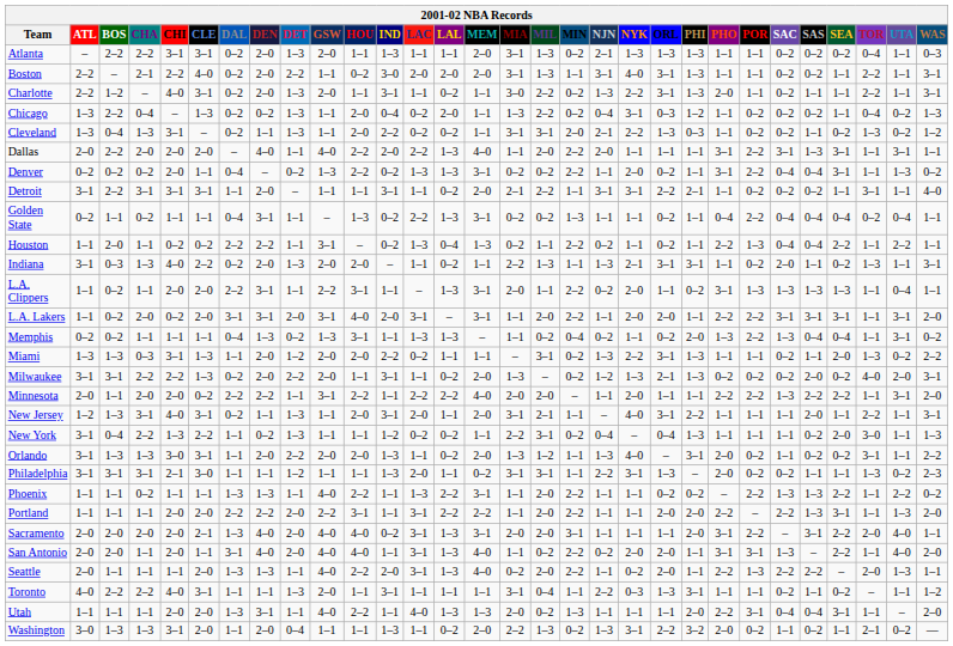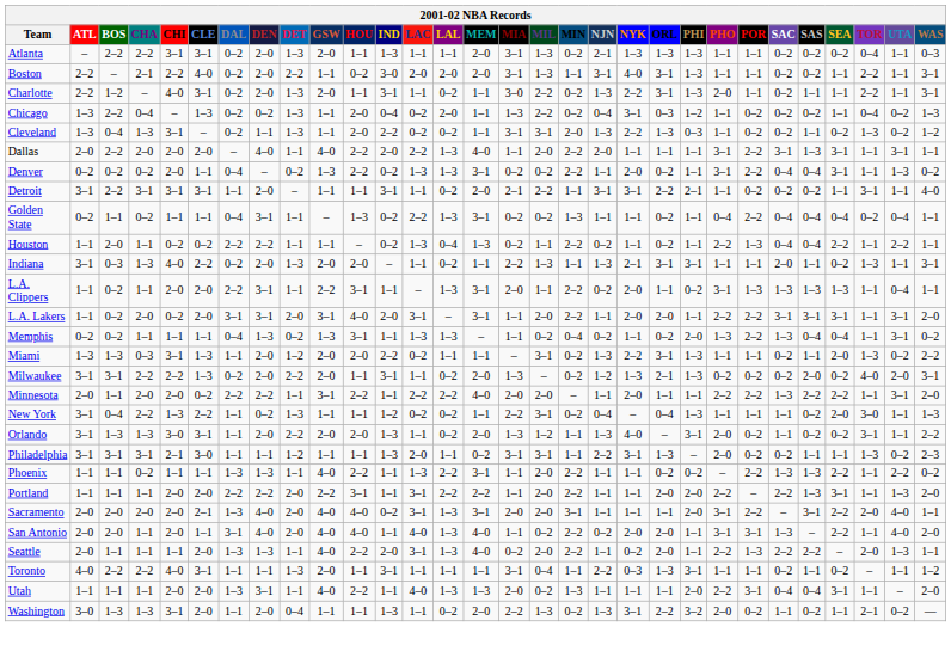 <table class="wikitable" style="font-size:90%; text-align:center;">
 <tr>
 <th colspan=30>2001-02 NBA Records</th>
 </tr>
 <tr>
 <th width=100>Team</th>
 <th style="background:#FF0000;color:#FFFFFF;width=35">ATL</th>
 <th style="background:#006400;color:#FFFFFF;width=35">BOS</th>
 <th style="background:#008080;color:#800080;width=35">CHA</th>
 <th style="background:#FF0000;color:#000000;width=35">CHI</th>
 <th style="background:#000000;color:#5787DC;width=35">CLE</th>
 <th style="background:#0055BA;color:#898D8F;width=35">DAL</th>
 <th style="background:#141A44;color:#BC2224;width=35">DEN</th>
 <th style="background:#006BB7;color:#ED164B;width=35">DET</th>
 <th style="background:#072E63;color:#DC5A34;width=35">GSW</th>
 <th style="background:#002366;color:#FF0000;width=35">HOU</th>
 <th style="background:#000080;color:#FFD700;width=35">IND</th>
 <th style="background:#F9160D;color:#1A2E8B;width=35">LAC</th>
 <th style="background:#800080;color:#FFD700;width=35">LAL</th>
 <th style="background:#000000;color:#0CB2AC;width=35">MEM</th>
 <th style="background:#000000;color:#8B0000;width=35">MIA</th>
 <th style="background:#00471B;color:#5C378A;width=35">MIL</th>
 <th style="background:#044D80;color:#000000;width=35">MIN</th>
 <th style="background:#12305B;color:#C4CED4;width=35">NJN</th>
 <th style="background:#0000FF;color:#FF8C00;width=35">NYK</th>
 <th style="background:#0000FF;color:#000000;width=35">ORL</th>
 <th style="background:#000000;color:#BB9754;width=35">PHI</th>
 <th style="background:#800080;color:#FF4500;width=35">PHO</th>
 <th style="background:#000000;color:#FF0000;width=35">POR</th>
 <th style="background:#6846A8;color:#FFFFFF;width=35">SAC</th>
 <th style="background:#000000;color:#C0C0C0;width=35">SAS</th>
 <th style="background:#005831;color:#FFC322;width=35">SEA</th>
 <th style="background:#7436BF;color:#BE0F34;width=35">TOR</th>
 <th style="background:#644A9C;color:#149BC7;width=35">UTA</th>
 <th style="background:#044D7D;color:#BC7A44;width=35">WAS</th>
 </tr>
 <tr>
 <td style="text-align:left;"><a href='#'>Atlanta</a></td>
 <td>–</td>
 <td>2–2</td>
 <td>2–2</td>
 <td>3–1</td>
 <td>3–1</td>
 <td>0–2</td>
 <td>2–0</td>
 <td>1–3</td>
 <td>2–0</td>
 <td>1–1</td>
 <td>1–3</td>
 <td>1–1</td>
 <td>1–1</td>
 <td>2–0</td>
 <td>3–1</td>
 <td>1–3</td>
 <td>0–2</td>
 <td>2–1</td>
 <td>1–3</td>
 <td>1–3</td>
 <td>1–3</td>
 <td>1–1</td>
 <td>1–1</td>
 <td>0–2</td>
 <td>0–2</td>
 <td>0–2</td>
 <td>0–4</td>
 <td>1–1</td>
 <td>0–3</td>
 </tr>
 <tr>
 <td style="text-align:left;"><a href='#'>Boston</a></td>
 <td>2–2</td>
 <td>–</td>
 <td>2–1</td>
 <td>2–2</td>
 <td>4–0</td>
 <td>0–2</td>
 <td>2–0</td>
 <td>2–2</td>
 <td>1–1</td>
 <td>0–2</td>
 <td>3–0</td>
 <td>2–0</td>
 <td>2–0</td>
 <td>2–0</td>
 <td>3–1</td>
 <td>1–3</td>
 <td>1–1</td>
 <td>3–1</td>
 <td>4–0</td>
 <td>3–1</td>
 <td>1–3</td>
 <td>1–1</td>
 <td>1–1</td>
 <td>0–2</td>
 <td>0–2</td>
 <td>1–1</td>
 <td>2–2</td>
 <td>1–1</td>
 <td>3–1</td>
 </tr>
 <tr>
 <td style="text-align:left;"><a href='#'>Charlotte</a></td>
 <td>2–2</td>
 <td>1–2</td>
 <td>–</td>
 <td>4–0</td>
 <td>3–1</td>
 <td>0–2</td>
 <td>2–0</td>
 <td>1–3</td>
 <td>2–0</td>
 <td>1–1</td>
 <td>3–1</td>
 <td>1–1</td>
 <td>0–2</td>
 <td>1–1</td>
 <td>3–0</td>
 <td>2–2</td>
 <td>0–2</td>
 <td>1–3</td>
 <td>2–2</td>
 <td>3–1</td>
 <td>1–3</td>
 <td>2–0</td>
 <td>1–1</td>
 <td>0–2</td>
 <td>1–1</td>
 <td>1–1</td>
 <td>2–2</td>
 <td>1–1</td>
 <td>3–1</td>
 </tr>
 <tr>
 <td style="text-align:left;"><a href='#'>Chicago</a></td>
 <td>1–3</td>
 <td>2–2</td>
 <td>0–4</td>
 <td>–</td>
 <td>1–3</td>
 <td>0–2</td>
 <td>0–2</td>
 <td>1–3</td>
 <td>1–1</td>
 <td>2–0</td>
 <td>0–4</td>
 <td>0–2</td>
 <td>2–0</td>
 <td>1–1</td>
 <td>1–3</td>
 <td>2–2</td>
 <td>0–2</td>
 <td>0–4</td>
 <td>3–1</td>
 <td>0–3</td>
 <td>1–2</td>
 <td>1–1</td>
 <td>0–2</td>
 <td>0–2</td>
 <td>0–2</td>
 <td>1–1</td>
 <td>0–4</td>
 <td>0–2</td>
 <td>1–3</td>
 </tr>
 <tr>
 <td style="text-align:left;"><a href='#'>Cleveland</a></td>
 <td>1–3</td>
 <td>0–4</td>
 <td>1–3</td>
 <td>3–1</td>
 <td>–</td>
 <td>0–2</td>
 <td>1–1</td>
 <td>1–3</td>
 <td>1–1</td>
 <td>2–0</td>
 <td>2–2</td>
 <td>0–2</td>
 <td>0–2</td>
 <td>1–1</td>
 <td>3–1</td>
 <td>3–1</td>
 <td>2–0</td>
-<td>2–1</td>
+<td>1–3</td>
 <td>2–2</td>
 <td>1–3</td>
 <td>0–3</td>
 <td>1–1</td>
 <td>0–2</td>
 <td>0–2</td>
 <td>1–1</td>
 <td>0–2</td>
 <td>1–3</td>
 <td>0–2</td>
 <td>1–2</td>
 </tr>
 <tr>
 <td style="text-align:left;">Dallas</td>
 <td>2–0</td>
 <td>2–2</td>
 <td>2–0</td>
 <td>2–0</td>
 <td>2–0</td>
 <td>–</td>
 <td>4–0</td>
 <td>1–1</td>
 <td>4–0</td>
 <td>2–2</td>
 <td>2–0</td>
 <td>2–2</td>
 <td>1–3</td>
 <td>4–0</td>
 <td>1–1</td>
 <td>2–0</td>
 <td>2–2</td>
 <td>2–0</td>
 <td>1–1</td>
 <td>1–1</td>
 <td>1–1</td>
 <td>3–1</td>
 <td>2–2</td>
 <td>3–1</td>
 <td>1–3</td>
 <td>3–1</td>
 <td>1–1</td>
 <td>3–1</td>
 <td>1–1</td>
 </tr>
 <tr>
 <td style="text-align:left;"><a href='#'>Denver</a></td>
 <td>0–2</td>
 <td>0–2</td>
 <td>0–2</td>
 <td>2–0</td>
 <td>1–1</td>
 <td>0–4</td>
 <td>–</td>
 <td>0–2</td>
 <td>1–3</td>
 <td>2–2</td>
 <td>0–2</td>
 <td>1–3</td>
 <td>1–3</td>
 <td>3–1</td>
 <td>0–2</td>
 <td>0–2</td>
 <td>2–2</td>
 <td>1–1</td>
 <td>2–0</td>
 <td>0–2</td>
 <td>1–1</td>
 <td>3–1</td>
 <td>2–2</td>
 <td>0–4</td>
 <td>0–4</td>
 <td>3–1</td>
 <td>1–1</td>
 <td>1–3</td>
 <td>0–2</td>
 </tr>
 <tr>
 <td style="text-align:left;"><a href='#'>Detroit</a></td>
 <td>3–1</td>
 <td>2–2</td>
 <td>3–1</td>
 <td>3–1</td>
 <td>3–1</td>
 <td>1–1</td>
 <td>2–0</td>
 <td>–</td>
 <td>1–1</td>
 <td>1–1</td>
 <td>3–1</td>
 <td>1–1</td>
 <td>0–2</td>
 <td>2–0</td>
 <td>2–1</td>
 <td>2–2</td>
 <td>1–1</td>
 <td>3–1</td>
 <td>3–1</td>
 <td>2–2</td>
 <td>2–1</td>
 <td>1–1</td>
 <td>0–2</td>
 <td>0–2</td>
 <td>0–2</td>
 <td>1–1</td>
 <td>3–1</td>
 <td>1–1</td>
 <td>4–0</td>
 </tr>
 <tr>
 <td style="text-align:left;"><a href='#'>Golden State</a></td>
 <td>0–2</td>
 <td>1–1</td>
 <td>0–2</td>
 <td>1–1</td>
 <td>1–1</td>
 <td>0–4</td>
 <td>3–1</td>
 <td>1–1</td>
 <td>–</td>
 <td>1–3</td>
 <td>0–2</td>
 <td>2–2</td>
 <td>1–3</td>
 <td>3–1</td>
 <td>0–2</td>
 <td>0–2</td>
 <td>1–3</td>
 <td>1–1</td>
 <td>1–1</td>
 <td>0–2</td>
 <td>1–1</td>
 <td>0–4</td>
 <td>2–2</td>
 <td>0–4</td>
 <td>0–4</td>
 <td>0–4</td>
 <td>0–2</td>
 <td>0–4</td>
 <td>1–1</td>
 </tr>
 <tr>
 <td style="text-align:left;"><a href='#'>Houston</a></td>
 <td>1–1</td>
 <td>2–0</td>
 <td>1–1</td>
 <td>0–2</td>
 <td>0–2</td>
 <td>2–2</td>
 <td>2–2</td>
 <td>1–1</td>
-<td>3–1</td>
+<td>1–1</td>
 <td>–</td>
 <td>0–2</td>
 <td>1–3</td>
 <td>0–4</td>
 <td>1–3</td>
 <td>0–2</td>
 <td>1–1</td>
 <td>2–2</td>
 <td>0–2</td>
 <td>1–1</td>
 <td>0–2</td>
 <td>1–1</td>
 <td>2–2</td>
 <td>1–3</td>
 <td>0–4</td>
 <td>0–4</td>
 <td>2–2</td>
 <td>1–1</td>
 <td>2–2</td>
 <td>1–1</td>
 </tr>
 <tr>
 <td style="text-align:left;"><a href='#'>Indiana</a></td>
 <td>3–1</td>
 <td>0–3</td>
 <td>1–3</td>
 <td>4–0</td>
 <td>2–2</td>
 <td>0–2</td>
 <td>2–0</td>
 <td>1–3</td>
 <td>2–0</td>
 <td>2–0</td>
 <td>–</td>
 <td>1–1</td>
 <td>0–2</td>
 <td>1–1</td>
 <td>2–2</td>
 <td>1–3</td>
 <td>1–1</td>
 <td>1–3</td>
 <td>2–1</td>
 <td>3–1</td>
 <td>3–1</td>
 <td>1–1</td>
-<td>0–2</td>
+<td>1–1</td>
 <td>2–0</td>
 <td>1–1</td>
 <td>0–2</td>
 <td>1–3</td>
 <td>1–1</td>
 <td>3–1</td>
 </tr>
 <tr>
 <td style="text-align:left;"><a href='#'>L.A. Clippers</a></td>
 <td>1–1</td>
 <td>0–2</td>
 <td>1–1</td>
 <td>2–0</td>
 <td>2–0</td>
 <td>2–2</td>
 <td>3–1</td>
 <td>1–1</td>
 <td>2–2</td>
 <td>3–1</td>
 <td>1–1</td>
 <td>–</td>
 <td>1–3</td>
 <td>3–1</td>
 <td>2–0</td>
 <td>1–1</td>
 <td>2–2</td>
 <td>0–2</td>
 <td>2–0</td>
 <td>1–1</td>
 <td>0–2</td>
 <td>3–1</td>
 <td>1–3</td>
 <td>1–3</td>
 <td>1–3</td>
 <td>1–3</td>
 <td>1–1</td>
 <td>0–4</td>
 <td>1–1</td>
 </tr>
 <tr>
 <td style="text-align:left;"><a href='#'>L.A. Lakers</a></td>
 <td>1–1</td>
 <td>0–2</td>
 <td>2–0</td>
 <td>0–2</td>
 <td>2–0</td>
 <td>3–1</td>
 <td>3–1</td>
 <td>2–0</td>
 <td>3–1</td>
 <td>4–0</td>
 <td>2–0</td>
 <td>3–1</td>
 <td>–</td>
 <td>3–1</td>
 <td>1–1</td>
 <td>2–0</td>
 <td>2–2</td>
 <td>1–1</td>
 <td>2–0</td>
 <td>2–0</td>
 <td>1–1</td>
 <td>2–2</td>
 <td>2–2</td>
 <td>3–1</td>
 <td>3–1</td>
 <td>3–1</td>
 <td>1–1</td>
 <td>3–1</td>
 <td>2–0</td>
 </tr>
 <tr>
 <td style="text-align:left;"><a href='#'>Memphis</a></td>
 <td>0–2</td>
 <td>0–2</td>
 <td>1–1</td>
 <td>1–1</td>
 <td>1–1</td>
 <td>0–4</td>
 <td>1–3</td>
 <td>0–2</td>
 <td>1–3</td>
 <td>3–1</td>
 <td>1–1</td>
 <td>1–3</td>
 <td>1–3</td>
 <td>–</td>
 <td>1–1</td>
 <td>0–2</td>
 <td>0–4</td>
 <td>0–2</td>
 <td>1–1</td>
 <td>0–2</td>
 <td>2–0</td>
 <td>1–3</td>
 <td>2–2</td>
 <td>1–3</td>
 <td>0–4</td>
 <td>0–4</td>
 <td>1–1</td>
 <td>3–1</td>
 <td>0–2</td>
 </tr>
 <tr>
 <td style="text-align:left;"><a href='#'>Miami</a></td>
 <td>1–3</td>
 <td>1–3</td>
 <td>0–3</td>
 <td>3–1</td>
 <td>1–3</td>
 <td>1–1</td>
 <td>2–0</td>
 <td>1–2</td>
 <td>2–0</td>
 <td>2–0</td>
 <td>2–2</td>
 <td>0–2</td>
 <td>1–1</td>
 <td>1–1</td>
 <td>–</td>
 <td>3–1</td>
 <td>0–2</td>
 <td>1–3</td>
 <td>2–2</td>
 <td>3–1</td>
 <td>1–3</td>
 <td>1–1</td>
 <td>1–1</td>
 <td>0–2</td>
 <td>1–1</td>
 <td>2–0</td>
 <td>1–3</td>
 <td>0–2</td>
 <td>2–2</td>
 </tr>
 <tr>
 <td style="text-align:left;"><a href='#'>Milwaukee</a></td>
 <td>3–1</td>
 <td>3–1</td>
 <td>2–2</td>
 <td>2–2</td>
 <td>1–3</td>
 <td>0–2</td>
 <td>2–0</td>
 <td>2–2</td>
 <td>2–0</td>
 <td>1–1</td>
 <td>3–1</td>
 <td>1–1</td>
 <td>0–2</td>
 <td>2–0</td>
 <td>1–3</td>
 <td>–</td>
 <td>0–2</td>
 <td>1–2</td>
 <td>1–3</td>
 <td>2–1</td>
 <td>1–3</td>
 <td>0–2</td>
 <td>0–2</td>
 <td>0–2</td>
 <td>2–0</td>
 <td>0–2</td>
 <td>4–0</td>
 <td>2–0</td>
 <td>3–1</td>
 </tr>
 <tr>
 <td style="text-align:left;"><a href='#'>Minnesota</a></td>
 <td>2–0</td>
 <td>1–1</td>
 <td>2–0</td>
 <td>2–0</td>
 <td>0–2</td>
 <td>2–2</td>
 <td>2–2</td>
 <td>1–1</td>
 <td>3–1</td>
 <td>2–2</td>
 <td>1–1</td>
 <td>2–2</td>
 <td>2–2</td>
 <td>4–0</td>
 <td>2–0</td>
 <td>2–0</td>
 <td>–</td>
 <td>1–1</td>
 <td>2–0</td>
 <td>1–1</td>
 <td>1–1</td>
 <td>2–2</td>
 <td>2–2</td>
 <td>1–3</td>
 <td>2–2</td>
 <td>2–2</td>
 <td>1–1</td>
 <td>3–1</td>
 <td>2–0</td>
-</tr>
-<tr>
-<td style="text-align:left;"><a href='#'>New Jersey</a></td>
-<td>1–2</td>
-<td>1–3</td>
-<td>3–1</td>
-<td>4–0</td>
-<td>3–1</td>
-<td>0–2</td>
-<td>1–1</td>
-<td>1–3</td>
-<td>1–1</td>
-<td>2–0</td>
-<td>3–1</td>
-<td>2–0</td>
-<td>1–1</td>
-<td>2–0</td>
-<td>3–1</td>
-<td>2–1</td>
-<td>1–1</td>
-<td>–</td>
-<td>4–0</td>
-<td>3–1</td>
-<td>2–2</td>
-<td>1–1</td>
-<td>1–1</td>
-<td>1–1</td>
-<td>2–0</td>
-<td>1–1</td>
-<td>2–2</td>
-<td>1–1</td>
-<td>3–1</td>
 </tr>
 <tr>
 <td style="text-align:left;"><a href='#'>New York</a></td>
 <td>3–1</td>
 <td>0–4</td>
 <td>2–2</td>
 <td>1–3</td>
 <td>2–2</td>
 <td>1–1</td>
 <td>0–2</td>
 <td>1–3</td>
 <td>1–1</td>
 <td>1–1</td>
 <td>1–2</td>
 <td>0–2</td>
 <td>0–2</td>
 <td>1–1</td>
 <td>2–2</td>
 <td>3–1</td>
 <td>0–2</td>
 <td>0–4</td>
 <td>–</td>
 <td>0–4</td>
 <td>1–3</td>
 <td>1–1</td>
 <td>1–1</td>
 <td>1–1</td>
 <td>0–2</td>
 <td>2–0</td>
 <td>3–0</td>
 <td>1–1</td>
 <td>1–3</td>
 </tr>
 <tr>
 <td style="text-align:left;"><a href='#'>Orlando</a></td>
 <td>3–1</td>
 <td>1–3</td>
 <td>1–3</td>
 <td>3–0</td>
 <td>3–1</td>
 <td>1–1</td>
 <td>2–0</td>
 <td>2–2</td>
 <td>2–0</td>
 <td>2–0</td>
 <td>1–3</td>
 <td>1–1</td>
 <td>0–2</td>
 <td>2–0</td>
 <td>1–3</td>
 <td>1–2</td>
 <td>1–1</td>
 <td>1–3</td>
 <td>4–0</td>
 <td>–</td>
 <td>3–1</td>
 <td>2–0</td>
 <td>0–2</td>
 <td>1–1</td>
 <td>0–2</td>
 <td>0–2</td>
 <td>3–1</td>
 <td>1–1</td>
 <td>2–2</td>
 </tr>
 <tr>
 <td style="text-align:left;"><a href='#'>Philadelphia</a></td>
 <td>3–1</td>
 <td>3–1</td>
 <td>3–1</td>
 <td>2–1</td>
 <td>3–0</td>
 <td>1–1</td>
 <td>1–1</td>
 <td>1–2</td>
 <td>1–1</td>
 <td>1–1</td>
 <td>1–3</td>
 <td>2–0</td>
 <td>1–1</td>
 <td>0–2</td>
 <td>3–1</td>
 <td>3–1</td>
 <td>1–1</td>
 <td>2–2</td>
 <td>3–1</td>
 <td>1–3</td>
 <td>–</td>
 <td>2–0</td>
 <td>0–2</td>
 <td>0–2</td>
 <td>1–1</td>
 <td>1–1</td>
 <td>1–3</td>
 <td>0–2</td>
 <td>2–3</td>
 </tr>
 <tr>
 <td style="text-align:left;"><a href='#'>Phoenix</a></td>
 <td>1–1</td>
 <td>1–1</td>
 <td>0–2</td>
 <td>1–1</td>
 <td>1–1</td>
 <td>1–3</td>
 <td>1–3</td>
 <td>1–1</td>
 <td>4–0</td>
 <td>2–2</td>
 <td>1–1</td>
 <td>1–3</td>
 <td>2–2</td>
 <td>3–1</td>
 <td>1–1</td>
 <td>2–0</td>
 <td>2–2</td>
 <td>1–1</td>
 <td>1–1</td>
 <td>0–2</td>
 <td>0–2</td>
 <td>–</td>
 <td>2–2</td>
 <td>1–3</td>
 <td>1–3</td>
 <td>2–2</td>
 <td>1–1</td>
 <td>2–2</td>
 <td>0–2</td>
 </tr>
 <tr>
 <td style="text-align:left;"><a href='#'>Portland</a></td>
 <td>1–1</td>
 <td>1–1</td>
 <td>1–1</td>
 <td>2–0</td>
 <td>2–0</td>
 <td>2–2</td>
 <td>2–2</td>
 <td>2–0</td>
 <td>2–2</td>
 <td>3–1</td>
 <td>1–1</td>
 <td>3–1</td>
 <td>2–2</td>
 <td>2–2</td>
 <td>1–1</td>
 <td>2–0</td>
 <td>2–2</td>
 <td>1–1</td>
 <td>1–1</td>
 <td>2–0</td>
 <td>2–0</td>
 <td>2–2</td>
 <td>–</td>
 <td>2–2</td>
 <td>1–3</td>
 <td>3–1</td>
 <td>1–1</td>
 <td>1–3</td>
 <td>2–0</td>
 </tr>
 <tr>
 <td style="text-align:left;"><a href='#'>Sacramento</a></td>
 <td>2–0</td>
 <td>2–0</td>
 <td>2–0</td>
 <td>2–0</td>
 <td>2–1</td>
 <td>1–3</td>
 <td>4–0</td>
 <td>2–0</td>
 <td>4–0</td>
 <td>4–0</td>
 <td>0–2</td>
 <td>3–1</td>
 <td>1–3</td>
 <td>3–1</td>
 <td>2–0</td>
 <td>2–0</td>
 <td>3–1</td>
 <td>1–1</td>
 <td>1–1</td>
 <td>1–1</td>
 <td>2–0</td>
 <td>3–1</td>
 <td>2–2</td>
 <td>–</td>
 <td>3–1</td>
 <td>2–2</td>
 <td>2–0</td>
 <td>4–0</td>
 <td>1–1</td>
 </tr>
 <tr>
 <td style="text-align:left;"><a href='#'>San Antonio</a></td>
 <td>2–0</td>
 <td>2–0</td>
 <td>1–1</td>
 <td>2–0</td>
 <td>1–1</td>
 <td>3–1</td>
 <td>4–0</td>
 <td>2–0</td>
 <td>4–0</td>
 <td>4–0</td>
 <td>1–1</td>
-<td>3–1</td>
+<td>4–0</td>
 <td>1–3</td>
 <td>4–0</td>
 <td>1–1</td>
 <td>0–2</td>
 <td>2–2</td>
 <td>0–2</td>
 <td>2–0</td>
 <td>2–0</td>
 <td>1–1</td>
 <td>3–1</td>
 <td>3–1</td>
 <td>1–3</td>
 <td>–</td>
 <td>2–2</td>
 <td>1–1</td>
 <td>4–0</td>
 <td>2–0</td>
 </tr>
 <tr>
 <td style="text-align:left;"><a href='#'>Seattle</a></td>
 <td>2–0</td>
 <td>1–1</td>
 <td>1–1</td>
 <td>1–1</td>
 <td>2–0</td>
 <td>1–3</td>
 <td>1–3</td>
 <td>1–1</td>
 <td>4–0</td>
 <td>2–2</td>
 <td>2–0</td>
 <td>3–1</td>
 <td>1–3</td>
 <td>4–0</td>
 <td>0–2</td>
 <td>2–0</td>
 <td>2–2</td>
 <td>1–1</td>
 <td>0–2</td>
 <td>2–0</td>
 <td>1–1</td>
 <td>2–2</td>
 <td>1–3</td>
 <td>2–2</td>
 <td>2–2</td>
 <td>–</td>
 <td>2–0</td>
 <td>1–3</td>
 <td>1–1</td>
 </tr>
 <tr>
 <td style="text-align:left;"><a href='#'>Toronto</a></td>
 <td>4–0</td>
 <td>2–2</td>
 <td>2–2</td>
 <td>4–0</td>
 <td>3–1</td>
 <td>1–1</td>
 <td>1–1</td>
 <td>1–3</td>
 <td>2–0</td>
 <td>1–1</td>
 <td>3–1</td>
 <td>1–1</td>
 <td>1–1</td>
 <td>1–1</td>
 <td>3–1</td>
 <td>0–4</td>
 <td>1–1</td>
 <td>2–2</td>
 <td>0–3</td>
 <td>1–3</td>
 <td>3–1</td>
 <td>1–1</td>
 <td>1–1</td>
 <td>0–2</td>
 <td>1–1</td>
 <td>0–2</td>
 <td>–</td>
 <td>1–1</td>
 <td>1–2</td>
 </tr>
 <tr>
 <td style="text-align:left;"><a href='#'>Utah</a></td>
 <td>1–1</td>
 <td>1–1</td>
 <td>1–1</td>
 <td>2–0</td>
 <td>2–0</td>
 <td>1–3</td>
 <td>3–1</td>
 <td>1–1</td>
 <td>4–0</td>
 <td>2–2</td>
 <td>1–1</td>
 <td>4–0</td>
 <td>1–3</td>
 <td>1–3</td>
 <td>2–0</td>
 <td>0–2</td>
 <td>1–3</td>
 <td>1–1</td>
 <td>1–1</td>
 <td>1–1</td>
 <td>2–0</td>
 <td>2–2</td>
 <td>3–1</td>
 <td>0–4</td>
 <td>0–4</td>
 <td>3–1</td>
 <td>1–1</td>
 <td>–</td>
 <td>2–0</td>
 </tr>
 <tr>
 <td style="text-align:left;"><a href='#'>Washington</a></td>
 <td>3–0</td>
 <td>1–3</td>
 <td>1–3</td>
 <td>3–1</td>
 <td>2–0</td>
 <td>1–1</td>
 <td>2–0</td>
 <td>0–4</td>
 <td>1–1</td>
 <td>1–1</td>
 <td>1–3</td>
 <td>1–1</td>
 <td>0–2</td>
 <td>2–0</td>
 <td>2–2</td>
 <td>1–3</td>
 <td>0–2</td>
 <td>1–3</td>
 <td>3–1</td>
 <td>2–2</td>
 <td>3–2</td>
 <td>2–0</td>
 <td>0–2</td>
 <td>1–1</td>
 <td>0–2</td>
 <td>1–1</td>
 <td>2–1</td>
 <td>0–2</td>
 <td>—</td>
 </tr>
 </table>
